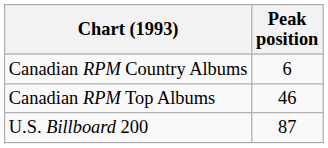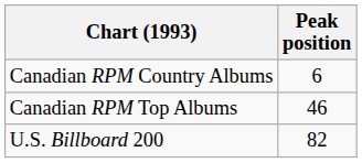 <table class="wikitable">
 <tr>
 <th>Chart (1993)</th>
 <th>Peak<br>position</th>
 </tr>
 <tr>
 <td>Canadian <em>RPM</em> Country Albums</td>
 <td align="center">6</td>
 </tr>
 <tr>
 <td>Canadian <em>RPM</em> Top Albums</td>
 <td align="center">46</td>
 </tr>
 <tr>
 <td>U.S. <em>Billboard</em> 200</td>
-<td align="center">87</td>
+<td align="center">82</td>
 </tr>
 </table>
